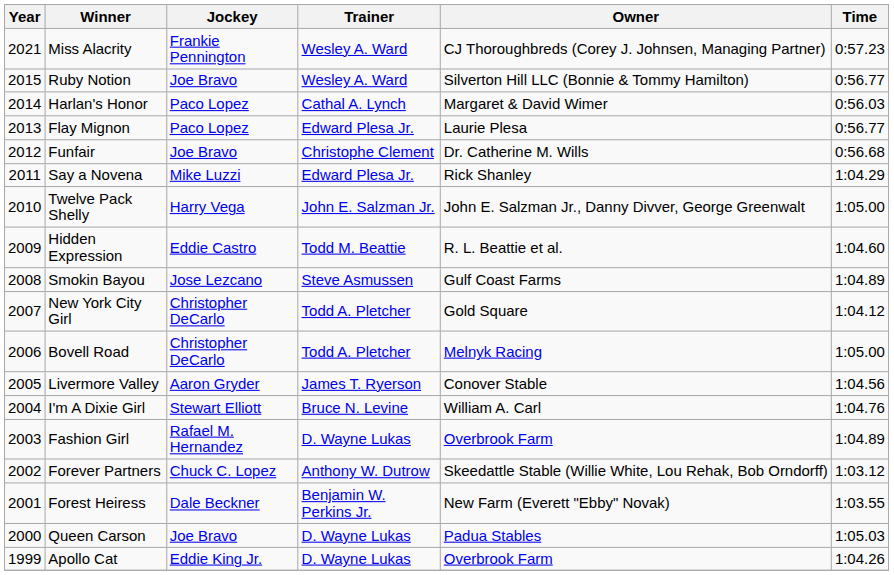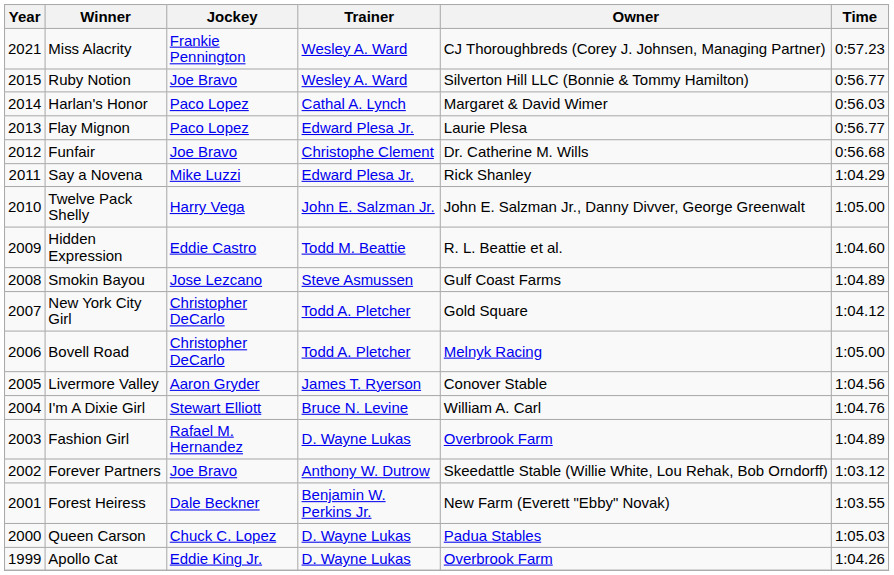 <table class="wikitable sortable" style="font-size:90%">
 <tr>
 <th style="width:25px">Year</th>
 <th style="width:110px">Winner</th>
 <th style="width:120px">Jockey</th>
 <th style="width:130px">Trainer</th>
 <th>Owner<br></th>
 <th style="width:25px">Time</th>
 </tr>
 <tr>
 <td align=center>2021</td>
 <td>Miss Alacrity</td>
 <td><a href='#'>Frankie Pennington</a></td>
 <td><a href='#'>Wesley A. Ward</a></td>
 <td>CJ Thoroughbreds (Corey J. Johnsen, Managing Partner)</td>
 <td>0:57.23</td>
 </tr>
 <tr>
 <td align=center>2015</td>
 <td>Ruby Notion</td>
 <td><a href='#'>Joe Bravo</a></td>
 <td><a href='#'>Wesley A. Ward</a></td>
 <td>Silverton Hill LLC (Bonnie & Tommy Hamilton)</td>
 <td>0:56.77</td>
 </tr>
 <tr>
 <td align=center>2014</td>
 <td>Harlan's Honor</td>
 <td><a href='#'>Paco Lopez</a></td>
 <td><a href='#'>Cathal A. Lynch</a></td>
 <td>Margaret & David Wimer</td>
 <td>0:56.03</td>
 </tr>
 <tr>
 <td align=center>2013</td>
 <td>Flay Mignon</td>
 <td><a href='#'>Paco Lopez</a></td>
 <td><a href='#'>Edward Plesa Jr.</a></td>
 <td>Laurie Plesa</td>
 <td>0:56.77</td>
 </tr>
 <tr>
 <td align=center>2012</td>
 <td>Funfair</td>
 <td><a href='#'>Joe Bravo</a></td>
 <td><a href='#'>Christophe Clement</a></td>
 <td>Dr. Catherine M. Wills</td>
 <td>0:56.68</td>
 </tr>
 <tr>
 <td align=center>2011</td>
 <td>Say a Novena</td>
 <td><a href='#'>Mike Luzzi</a></td>
 <td><a href='#'>Edward Plesa Jr.</a></td>
 <td>Rick Shanley</td>
 <td>1:04.29</td>
 </tr>
 <tr>
 <td align=center>2010</td>
 <td>Twelve Pack Shelly</td>
 <td><a href='#'>Harry Vega</a></td>
 <td><a href='#'>John E. Salzman Jr.</a></td>
 <td>John E. Salzman Jr., Danny Divver, George Greenwalt</td>
 <td>1:05.00</td>
 </tr>
 <tr>
 <td align=center>2009</td>
 <td>Hidden Expression</td>
 <td><a href='#'>Eddie Castro</a></td>
 <td><a href='#'>Todd M. Beattie</a></td>
 <td>R. L. Beattie et al.</td>
 <td>1:04.60</td>
 </tr>
 <tr>
 <td align=center>2008</td>
 <td>Smokin Bayou</td>
 <td><a href='#'>Jose Lezcano</a></td>
 <td><a href='#'>Steve Asmussen</a></td>
 <td>Gulf Coast Farms</td>
 <td>1:04.89</td>
 </tr>
 <tr>
 <td align=center>2007</td>
 <td>New York City Girl</td>
 <td><a href='#'>Christopher DeCarlo</a></td>
 <td><a href='#'>Todd A. Pletcher</a></td>
 <td>Gold Square</td>
 <td>1:04.12</td>
 </tr>
 <tr>
 <td align=center>2006</td>
 <td>Bovell Road</td>
 <td><a href='#'>Christopher DeCarlo</a></td>
 <td><a href='#'>Todd A. Pletcher</a></td>
 <td><a href='#'>Melnyk Racing</a></td>
 <td>1:05.00</td>
 </tr>
 <tr>
 <td align=center>2005</td>
 <td>Livermore Valley</td>
 <td><a href='#'>Aaron Gryder</a></td>
 <td><a href='#'>James T. Ryerson</a></td>
 <td>Conover Stable</td>
 <td>1:04.56</td>
 </tr>
 <tr>
 <td align=center>2004</td>
 <td>I'm A Dixie Girl</td>
 <td><a href='#'>Stewart Elliott</a></td>
 <td><a href='#'>Bruce N. Levine</a></td>
 <td>William A. Carl</td>
 <td>1:04.76</td>
 </tr>
 <tr>
 <td align=center>2003</td>
 <td>Fashion Girl</td>
 <td><a href='#'>Rafael M. Hernandez</a></td>
 <td><a href='#'>D. Wayne Lukas</a></td>
 <td><a href='#'>Overbrook Farm</a></td>
 <td>1:04.89</td>
 </tr>
 <tr>
 <td align=center>2002</td>
 <td>Forever Partners</td>
-<td><a href='#'>Chuck C. Lopez</a></td>
+<td><a href='#'>Joe Bravo</a></td>
 <td><a href='#'>Anthony W. Dutrow</a></td>
 <td>Skeedattle Stable (Willie White, Lou Rehak, Bob Orndorff)</td>
 <td>1:03.12</td>
 </tr>
 <tr>
 <td align=center>2001</td>
 <td>Forest Heiress</td>
 <td><a href='#'>Dale Beckner</a></td>
 <td><a href='#'>Benjamin W. Perkins Jr.</a></td>
 <td>New Farm (Everett "Ebby" Novak)</td>
 <td>1:03.55</td>
 </tr>
 <tr>
 <td align=center>2000</td>
 <td>Queen Carson</td>
-<td><a href='#'>Joe Bravo</a></td>
+<td><a href='#'>Chuck C. Lopez</a></td>
 <td><a href='#'>D. Wayne Lukas</a></td>
 <td><a href='#'>Padua Stables</a></td>
 <td>1:05.03</td>
 </tr>
 <tr>
 <td align=center>1999</td>
 <td>Apollo Cat</td>
 <td><a href='#'>Eddie King Jr.</a></td>
 <td><a href='#'>D. Wayne Lukas</a></td>
 <td><a href='#'>Overbrook Farm</a></td>
 <td>1:04.26</td>
 </tr>
 <tr>
 </tr>
 </table>
